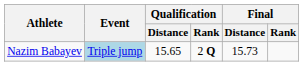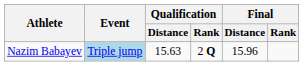 <table class="wikitable" style="font-size:90%">
 <tr>
 <th rowspan=2>Athlete</th>
 <th rowspan=2>Event</th>
 <th colspan=2>Qualification</th>
 <th colspan=2>Final</th>
 </tr>
 <tr style="font-size:95%">
 <th>Distance</th>
 <th>Rank</th>
 <th>Distance</th>
 <th>Rank</th>
 </tr>
 <tr align=center>
 <td align=left><a href='#'>Nazim Babayev</a></td>
 <td align=left style="background: lightblue;"><a href='#'>Triple jump</a></td>
-<td>15.65</td>
+<td>15.63</td>
 <td>2 <strong>Q</strong></td>
-<td>15.73</td>
+<td>15.96</td>
 <td></td>
 </tr>
 </table>
